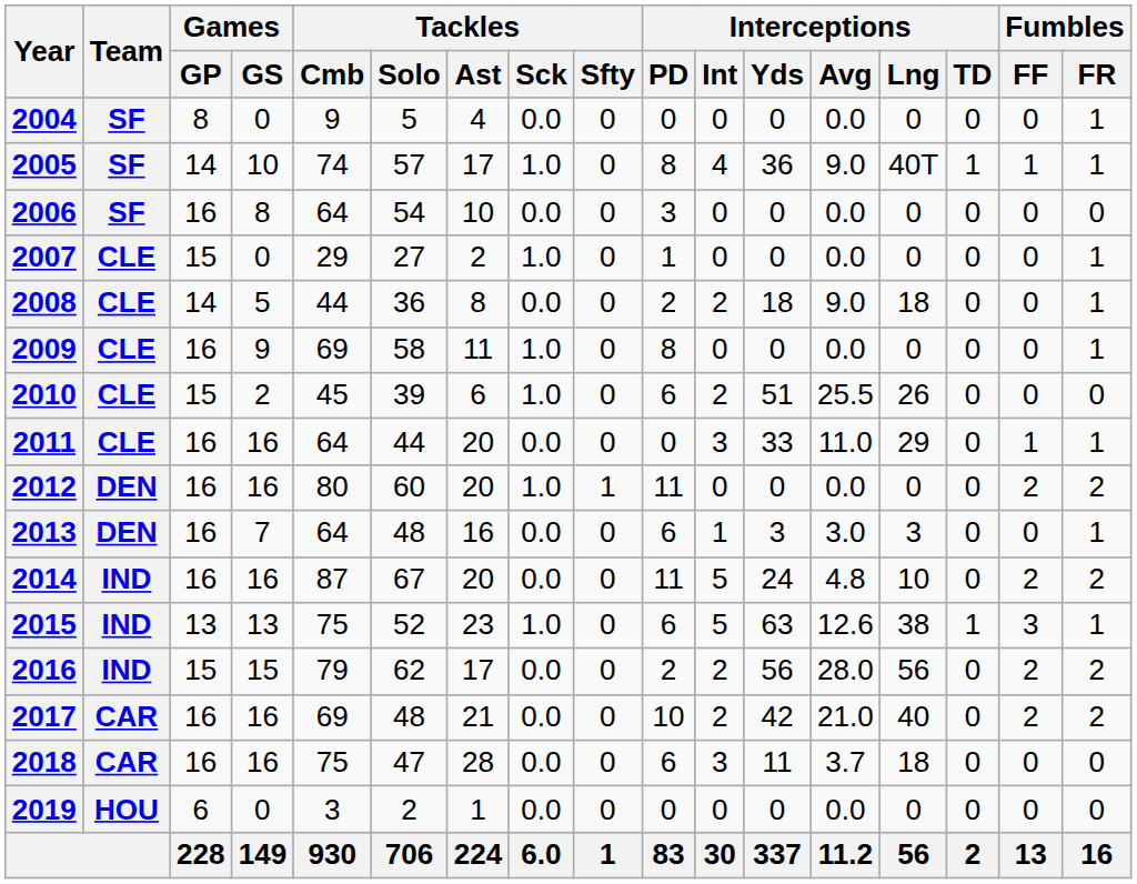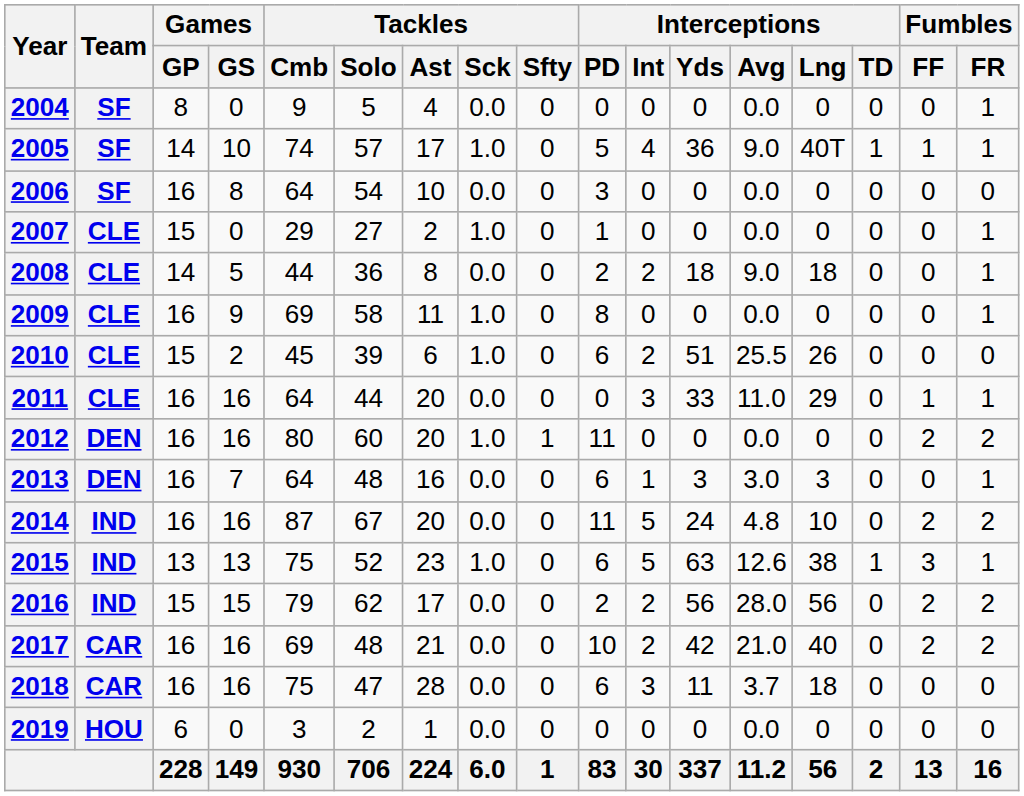 <table class=wikitable style="text-align:center;">
 <tr>
 <th rowspan="2">Year</th>
 <th rowspan="2">Team</th>
 <th colspan="2">Games</th>
 <th colspan="5">Tackles</th>
 <th colspan="6">Interceptions</th>
 <th colspan="2">Fumbles</th>
 </tr>
 <tr>
 <th>GP</th>
 <th>GS</th>
 <th>Cmb</th>
 <th>Solo</th>
 <th>Ast</th>
 <th>Sck</th>
 <th>Sfty</th>
 <th>PD</th>
 <th>Int</th>
 <th>Yds</th>
 <th>Avg</th>
 <th>Lng</th>
 <th>TD</th>
 <th>FF</th>
 <th>FR</th>
 </tr>
 <tr>
 <th><a href='#'>2004</a></th>
 <th><a href='#'>SF</a></th>
 <td>8</td>
 <td>0</td>
 <td>9</td>
 <td>5</td>
 <td>4</td>
 <td>0.0</td>
 <td>0</td>
 <td>0</td>
 <td>0</td>
 <td>0</td>
 <td>0.0</td>
 <td>0</td>
 <td>0</td>
 <td>0</td>
 <td>1</td>
 </tr>
 <tr>
 <th><a href='#'>2005</a></th>
 <th><a href='#'>SF</a></th>
 <td>14</td>
 <td>10</td>
 <td>74</td>
 <td>57</td>
 <td>17</td>
 <td>1.0</td>
 <td>0</td>
-<td>8</td>
+<td>5</td>
 <td>4</td>
 <td>36</td>
 <td>9.0</td>
 <td>40T</td>
 <td>1</td>
 <td>1</td>
 <td>1</td>
 </tr>
 <tr>
 <th><a href='#'>2006</a></th>
 <th><a href='#'>SF</a></th>
 <td>16</td>
 <td>8</td>
 <td>64</td>
 <td>54</td>
 <td>10</td>
 <td>0.0</td>
 <td>0</td>
 <td>3</td>
 <td>0</td>
 <td>0</td>
 <td>0.0</td>
 <td>0</td>
 <td>0</td>
 <td>0</td>
 <td>0</td>
 </tr>
 <tr>
 <th><a href='#'>2007</a></th>
 <th><a href='#'>CLE</a></th>
 <td>15</td>
 <td>0</td>
 <td>29</td>
 <td>27</td>
 <td>2</td>
 <td>1.0</td>
 <td>0</td>
 <td>1</td>
 <td>0</td>
 <td>0</td>
 <td>0.0</td>
 <td>0</td>
 <td>0</td>
 <td>0</td>
 <td>1</td>
 </tr>
 <tr>
 <th><a href='#'>2008</a></th>
 <th><a href='#'>CLE</a></th>
 <td>14</td>
 <td>5</td>
 <td>44</td>
 <td>36</td>
 <td>8</td>
 <td>0.0</td>
 <td>0</td>
 <td>2</td>
 <td>2</td>
 <td>18</td>
 <td>9.0</td>
 <td>18</td>
 <td>0</td>
 <td>0</td>
 <td>1</td>
 </tr>
 <tr>
 <th><a href='#'>2009</a></th>
 <th><a href='#'>CLE</a></th>
 <td>16</td>
 <td>9</td>
 <td>69</td>
 <td>58</td>
 <td>11</td>
 <td>1.0</td>
 <td>0</td>
 <td>8</td>
 <td>0</td>
 <td>0</td>
 <td>0.0</td>
 <td>0</td>
 <td>0</td>
 <td>0</td>
 <td>1</td>
 </tr>
 <tr>
 <th><a href='#'>2010</a></th>
 <th><a href='#'>CLE</a></th>
 <td>15</td>
 <td>2</td>
 <td>45</td>
 <td>39</td>
 <td>6</td>
 <td>1.0</td>
 <td>0</td>
 <td>6</td>
 <td>2</td>
 <td>51</td>
 <td>25.5</td>
 <td>26</td>
 <td>0</td>
 <td>0</td>
 <td>0</td>
 </tr>
 <tr>
 <th><a href='#'>2011</a></th>
 <th><a href='#'>CLE</a></th>
 <td>16</td>
 <td>16</td>
 <td>64</td>
 <td>44</td>
 <td>20</td>
 <td>0.0</td>
 <td>0</td>
 <td>0</td>
 <td>3</td>
 <td>33</td>
 <td>11.0</td>
 <td>29</td>
 <td>0</td>
 <td>1</td>
 <td>1</td>
 </tr>
 <tr>
 <th><a href='#'>2012</a></th>
 <th><a href='#'>DEN</a></th>
 <td>16</td>
 <td>16</td>
 <td>80</td>
 <td>60</td>
 <td>20</td>
 <td>1.0</td>
 <td>1</td>
 <td>11</td>
 <td>0</td>
 <td>0</td>
 <td>0.0</td>
 <td>0</td>
 <td>0</td>
 <td>2</td>
 <td>2</td>
 </tr>
 <tr>
 <th><a href='#'>2013</a></th>
 <th><a href='#'>DEN</a></th>
 <td>16</td>
 <td>7</td>
 <td>64</td>
 <td>48</td>
 <td>16</td>
 <td>0.0</td>
 <td>0</td>
 <td>6</td>
 <td>1</td>
 <td>3</td>
 <td>3.0</td>
 <td>3</td>
 <td>0</td>
 <td>0</td>
 <td>1</td>
 </tr>
 <tr>
 <th><a href='#'>2014</a></th>
 <th><a href='#'>IND</a></th>
 <td>16</td>
 <td>16</td>
 <td>87</td>
 <td>67</td>
 <td>20</td>
 <td>0.0</td>
 <td>0</td>
 <td>11</td>
 <td>5</td>
 <td>24</td>
 <td>4.8</td>
 <td>10</td>
 <td>0</td>
 <td>2</td>
 <td>2</td>
 </tr>
 <tr>
 <th><a href='#'>2015</a></th>
 <th><a href='#'>IND</a></th>
 <td>13</td>
 <td>13</td>
 <td>75</td>
 <td>52</td>
 <td>23</td>
 <td>1.0</td>
 <td>0</td>
 <td>6</td>
 <td>5</td>
 <td>63</td>
 <td>12.6</td>
 <td>38</td>
 <td>1</td>
 <td>3</td>
 <td>1</td>
 </tr>
 <tr>
 <th><a href='#'>2016</a></th>
 <th><a href='#'>IND</a></th>
 <td>15</td>
 <td>15</td>
 <td>79</td>
 <td>62</td>
 <td>17</td>
 <td>0.0</td>
 <td>0</td>
 <td>2</td>
 <td>2</td>
 <td>56</td>
 <td>28.0</td>
 <td>56</td>
 <td>0</td>
 <td>2</td>
 <td>2</td>
 </tr>
 <tr>
 <th><a href='#'>2017</a></th>
 <th><a href='#'>CAR</a></th>
 <td>16</td>
 <td>16</td>
 <td>69</td>
 <td>48</td>
 <td>21</td>
 <td>0.0</td>
 <td>0</td>
 <td>10</td>
 <td>2</td>
 <td>42</td>
 <td>21.0</td>
 <td>40</td>
 <td>0</td>
 <td>2</td>
 <td>2</td>
 </tr>
 <tr>
 <th><a href='#'>2018</a></th>
 <th><a href='#'>CAR</a></th>
 <td>16</td>
 <td>16</td>
 <td>75</td>
 <td>47</td>
 <td>28</td>
 <td>0.0</td>
 <td>0</td>
 <td>6</td>
 <td>3</td>
 <td>11</td>
 <td>3.7</td>
 <td>18</td>
 <td>0</td>
 <td>0</td>
 <td>0</td>
 </tr>
 <tr>
 <th><a href='#'>2019</a></th>
 <th><a href='#'>HOU</a></th>
 <td>6</td>
 <td>0</td>
 <td>3</td>
 <td>2</td>
 <td>1</td>
 <td>0.0</td>
 <td>0</td>
 <td>0</td>
 <td>0</td>
 <td>0</td>
 <td>0.0</td>
 <td>0</td>
 <td>0</td>
 <td>0</td>
 <td>0</td>
 </tr>
 <tr>
 <th colspan="2"></th>
 <th>228</th>
 <th>149</th>
 <th>930</th>
 <th>706</th>
 <th>224</th>
 <th>6.0</th>
 <th>1</th>
 <th>83</th>
 <th>30</th>
 <th>337</th>
 <th>11.2</th>
 <th>56</th>
 <th>2</th>
 <th>13</th>
 <th>16</th>
 </tr>
 </table>
